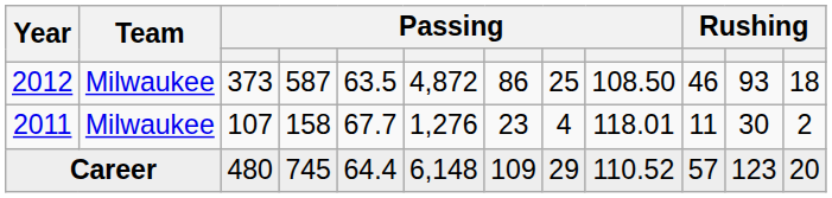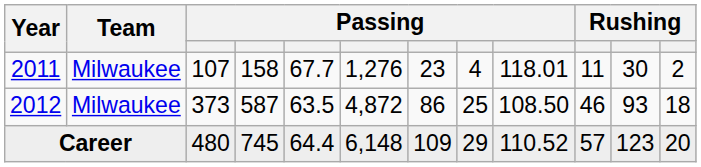 <table class="wikitable sortable" style="text-align:center">
 <tr>
 <th rowspan=2>Year</th>
 <th rowspan=2>Team</th>
 <th colspan=7>Passing</th>
 <th colspan=3>Rushing</th>
 </tr>
 <tr>
 <th></th>
 <th></th>
 <th></th>
 <th></th>
 <th></th>
 <th></th>
 <th></th>
 <th></th>
 <th></th>
 <th></th>
 </tr>
 <tr>
+<td><a href='#'>2011</a></td>
+<td><a href='#'>Milwaukee</a></td>
+<td>107</td>
+<td>158</td>
+<td>67.7</td>
+<td>1,276</td>
+<td>23</td>
+<td>4</td>
+<td>118.01</td>
+<td>11</td>
+<td>30</td>
+<td>2</td>
+</tr>
+<tr>
 <td><a href='#'>2012</a></td>
 <td><a href='#'>Milwaukee</a></td>
 <td>373</td>
 <td>587</td>
 <td>63.5</td>
 <td>4,872</td>
 <td>86</td>
 <td>25</td>
 <td>108.50</td>
 <td>46</td>
 <td>93</td>
 <td>18</td>
-</tr>
-<tr>
-<td><a href='#'>2011</a></td>
-<td><a href='#'>Milwaukee</a></td>
-<td>107</td>
-<td>158</td>
-<td>67.7</td>
-<td>1,276</td>
-<td>23</td>
-<td>4</td>
-<td>118.01</td>
-<td>11</td>
-<td>30</td>
-<td>2</td>
 </tr>
 <tr class="sortbottom" style="background:#eee;">
 <td colspan=2><strong>Career</strong></td>
 <td>480</td>
 <td>745</td>
 <td>64.4</td>
 <td>6,148</td>
 <td>109</td>
 <td>29</td>
 <td>110.52</td>
 <td>57</td>
 <td>123</td>
 <td>20</td>
 </tr>
 </table>
